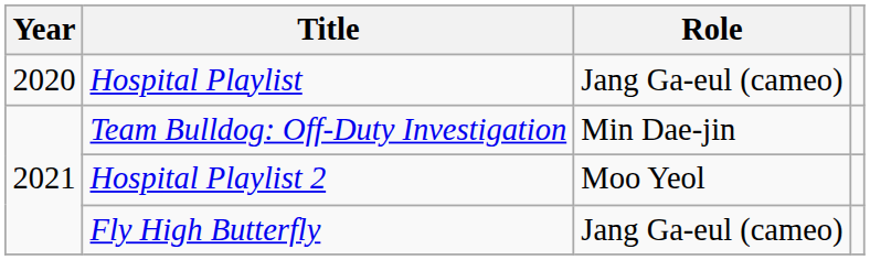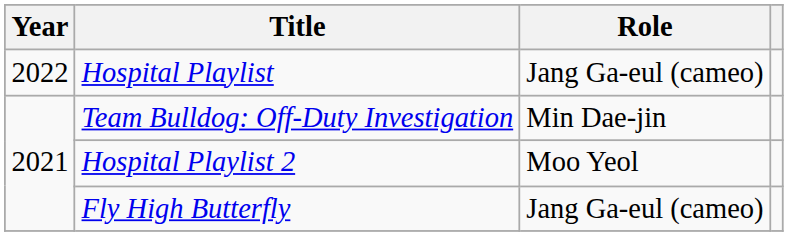 <table class="wikitable sortable plainrowheaders">
 <tr>
 <th scope="col">Year</th>
 <th scope="col">Title</th>
 <th scope="col">Role</th>
 <th scope="col" class="unsortable"></th>
 </tr>
 <tr>
-<td>2020</td>
+<td>2022</td>
 <td><em><a href='#'>Hospital Playlist</a></em></td>
 <td>Jang Ga-eul (cameo)</td>
 <td></td>
 </tr>
 <tr>
 <td rowspan=3>2021</td>
 <td><em><a href='#'>Team Bulldog: Off-Duty Investigation</a></em></td>
 <td>Min Dae-jin</td>
 <td></td>
 </tr>
 <tr>
 <td><em><a href='#'>Hospital Playlist 2</a></em></td>
 <td>Moo Yeol</td>
 <td></td>
 </tr>
 <tr>
 <td><em><a href='#'>Fly High Butterfly</a></em></td>
 <td>Jang Ga-eul (cameo)</td>
 <td></td>
 </tr>
 </table>
